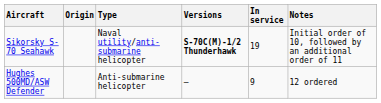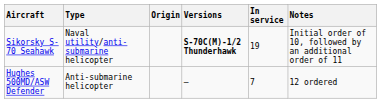 <table class="wikitable">
 <tr>
 <th style="text-align: left;">Aircraft</th>
+<th style="text-align: left;">Type</th>
 <th style="text-align: left;">Origin</th>
-<th style="text-align: left;">Type</th>
 <th style="text-align: left;">Versions</th>
 <th style="text-align: left;">In service</th>
 <th style="text-align: left;">Notes</th>
 </tr>
 <tr>
 <td><a href='#'>Sikorsky S-70 Seahawk</a></td>
+<td>Naval <a href='#'>utility</a>/<a href='#'>anti-submarine</a> helicopter</td>
 <td></td>
-<td>Naval <a href='#'>utility</a>/<a href='#'>anti-submarine</a> helicopter</td>
 <td><strong>S-70C(M)-1/2 Thunderhawk</strong></td>
 <td>19</td>
 <td>Initial order of 10, followed by an additional order of 11</td>
 </tr>
 <tr>
 <td><a href='#'>Hughes 500MD/ASW Defender</a></td>
+<td>Anti-submarine helicopter</td>
 <td></td>
-<td>Anti-submarine helicopter</td>
 <td>—</td>
-<td>9</td>
+<td>7</td>
 <td>12 ordered</td>
 </tr>
 </table>
